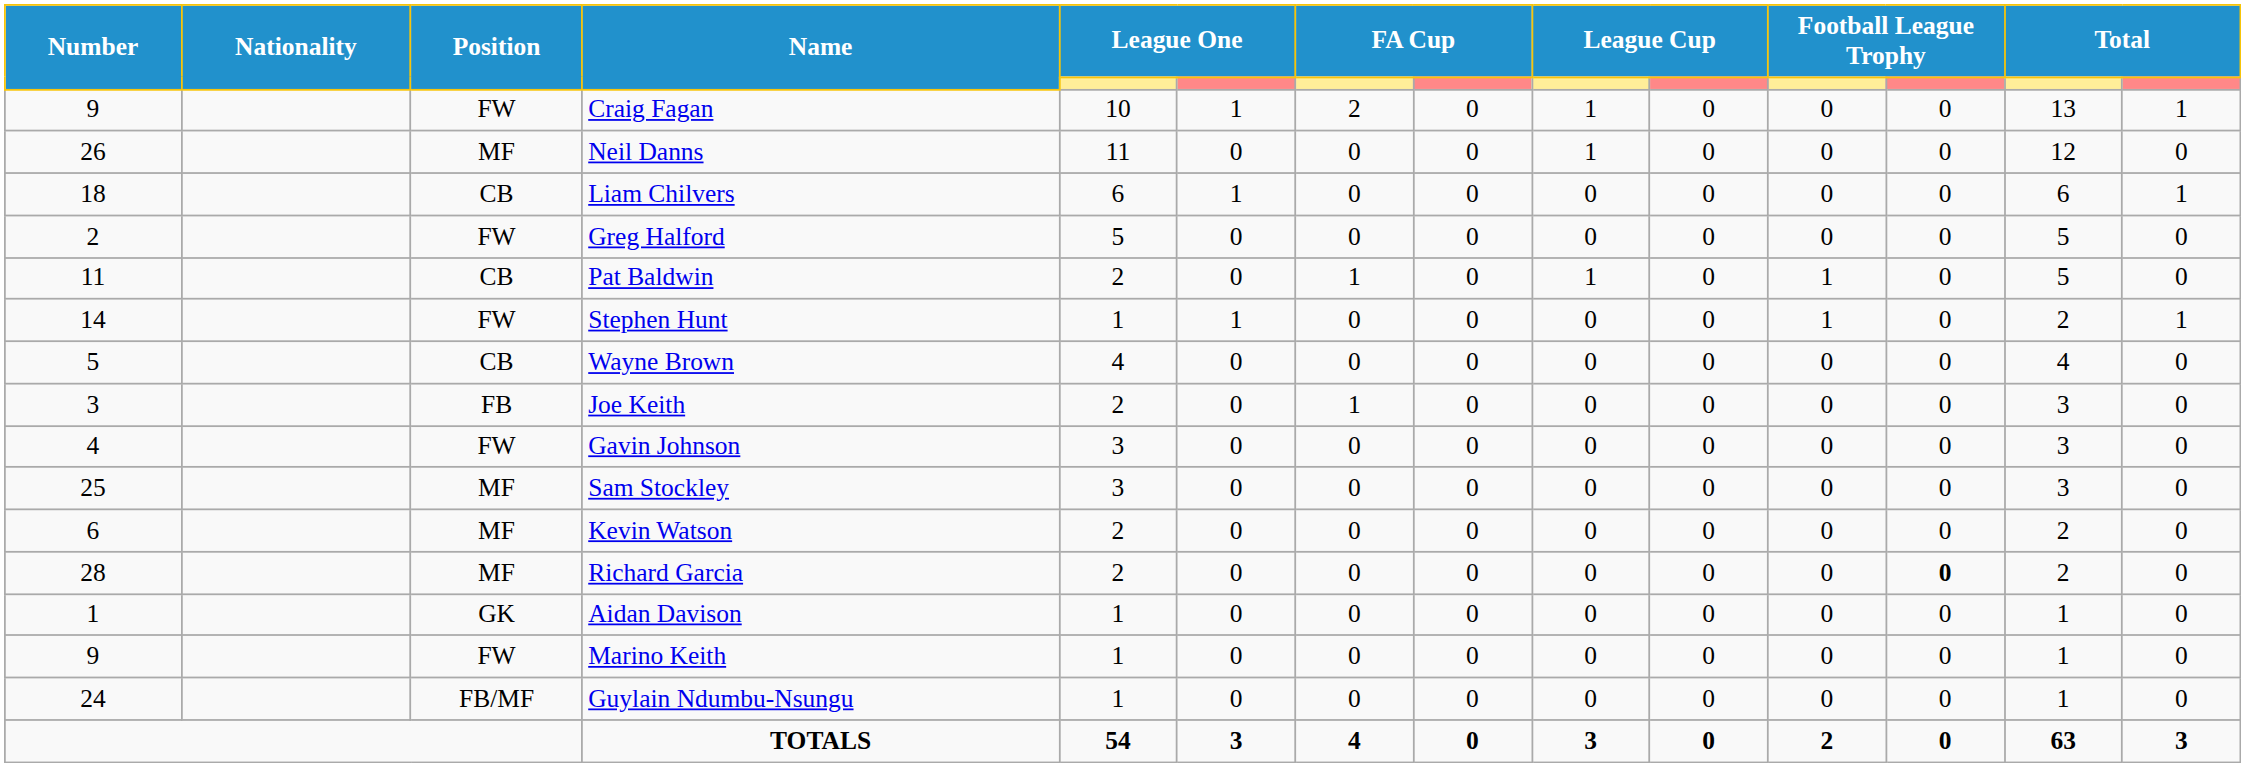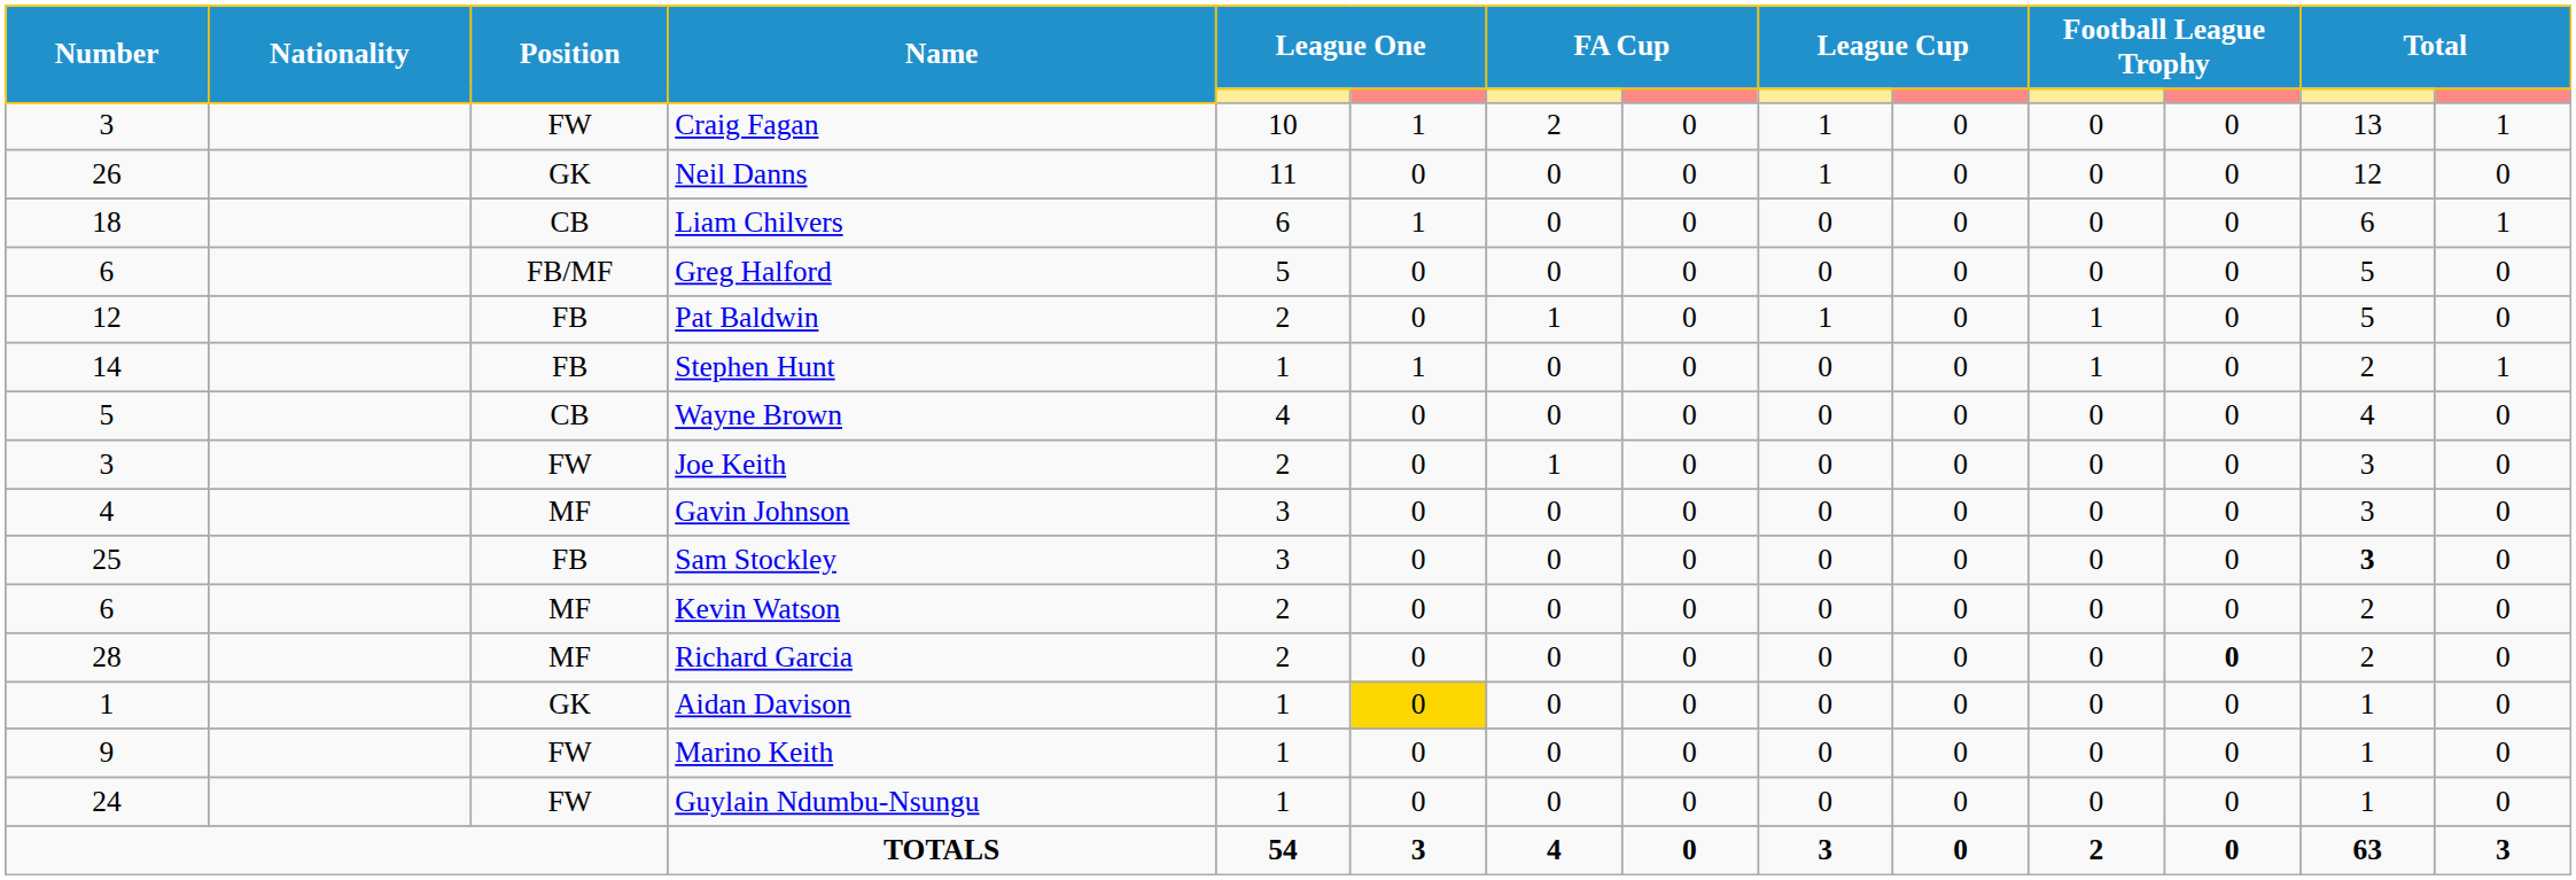 <table class="wikitable" style="text-align:center; font-size:90%; width:100%;">
 <tr>
 <th rowspan="2" style="background:#2191CC; color:white; border:1px solid #F7C408; text-align:center;">Number</th>
 <th rowspan="2" style="background:#2191CC; color:white; border:1px solid #F7C408; text-align:center;">Nationality</th>
 <th rowspan="2" style="background:#2191CC; color:white; border:1px solid #F7C408; text-align:center;">Position</th>
 <th rowspan="2" style="background:#2191CC; color:white; border:1px solid #F7C408; text-align:center;">Name</th>
 <th colspan="2" style="background:#2191CC; color:white; border:1px solid #F7C408; text-align:center;">League One</th>
 <th colspan="2" style="background:#2191CC; color:white; border:1px solid #F7C408; text-align:center;">FA Cup</th>
 <th colspan="2" style="background:#2191CC; color:white; border:1px solid #F7C408; text-align:center;">League Cup</th>
 <th colspan="2" style="background:#2191CC; color:white; border:1px solid #F7C408; text-align:center;">Football League Trophy</th>
 <th colspan="2" style="background:#2191CC; color:white; border:1px solid #F7C408; text-align:center;">Total</th>
 </tr>
 <tr>
 <th width=60 style="background: #FFEE99"></th>
 <th width=60 style="background: #FF8888"></th>
 <th width=60 style="background: #FFEE99"></th>
 <th width=60 style="background: #FF8888"></th>
 <th width=60 style="background: #FFEE99"></th>
 <th width=60 style="background: #FF8888"></th>
 <th width=60 style="background: #FFEE99"></th>
 <th width=60 style="background: #FF8888"></th>
 <th width=60 style="background: #FFEE99"></th>
 <th width=60 style="background: #FF8888"></th>
 </tr>
 <tr>
-<td>9</td>
+<td>3</td>
 <td></td>
 <td>FW</td>
 <td align="left"><a href='#'>Craig Fagan</a></td>
 <td>10</td>
 <td>1</td>
 <td>2</td>
 <td>0</td>
 <td>1</td>
 <td>0</td>
 <td>0</td>
 <td>0</td>
 <td>13</td>
 <td>1</td>
 </tr>
 <tr>
 <td>26</td>
 <td></td>
-<td>MF</td>
+<td>GK</td>
 <td align="left"><a href='#'>Neil Danns</a></td>
 <td>11</td>
 <td>0</td>
 <td>0</td>
 <td>0</td>
 <td>1</td>
 <td>0</td>
 <td>0</td>
 <td>0</td>
 <td>12</td>
 <td>0</td>
 </tr>
 <tr>
 <td>18</td>
 <td></td>
 <td>CB</td>
 <td align="left"><a href='#'>Liam Chilvers</a></td>
 <td>6</td>
 <td>1</td>
 <td>0</td>
 <td>0</td>
 <td>0</td>
 <td>0</td>
 <td>0</td>
 <td>0</td>
 <td>6</td>
 <td>1</td>
 </tr>
 <tr>
-<td>2</td>
+<td>6</td>
 <td></td>
-<td>FW</td>
+<td>FB/MF</td>
 <td align="left"><a href='#'>Greg Halford</a></td>
 <td>5</td>
 <td>0</td>
 <td>0</td>
 <td>0</td>
 <td>0</td>
 <td>0</td>
 <td>0</td>
 <td>0</td>
 <td>5</td>
 <td>0</td>
 </tr>
 <tr>
-<td>11</td>
+<td>12</td>
 <td></td>
-<td>CB</td>
+<td>FB</td>
 <td align="left"><a href='#'>Pat Baldwin</a></td>
 <td>2</td>
 <td>0</td>
 <td>1</td>
 <td>0</td>
 <td>1</td>
 <td>0</td>
 <td>1</td>
 <td>0</td>
 <td>5</td>
 <td>0</td>
 </tr>
 <tr>
 <td>14</td>
 <td></td>
-<td>FW</td>
+<td>FB</td>
 <td align="left"><a href='#'>Stephen Hunt</a></td>
 <td>1</td>
 <td>1</td>
 <td>0</td>
 <td>0</td>
 <td>0</td>
 <td>0</td>
 <td>1</td>
 <td>0</td>
 <td>2</td>
 <td>1</td>
 </tr>
 <tr>
 <td>5</td>
 <td></td>
 <td>CB</td>
 <td align="left"><a href='#'>Wayne Brown</a></td>
 <td>4</td>
 <td>0</td>
 <td>0</td>
 <td>0</td>
 <td>0</td>
 <td>0</td>
 <td>0</td>
 <td>0</td>
 <td>4</td>
 <td>0</td>
 </tr>
 <tr>
 <td>3</td>
 <td></td>
-<td>FB</td>
+<td>FW</td>
 <td align="left"><a href='#'>Joe Keith</a></td>
 <td>2</td>
 <td>0</td>
 <td>1</td>
 <td>0</td>
 <td>0</td>
 <td>0</td>
 <td>0</td>
 <td>0</td>
 <td>3</td>
 <td>0</td>
 </tr>
 <tr>
 <td>4</td>
 <td></td>
-<td>FW</td>
+<td>MF</td>
 <td align="left"><a href='#'>Gavin Johnson</a></td>
 <td>3</td>
 <td>0</td>
 <td>0</td>
 <td>0</td>
 <td>0</td>
 <td>0</td>
 <td>0</td>
 <td>0</td>
 <td>3</td>
 <td>0</td>
 </tr>
 <tr>
 <td>25</td>
 <td></td>
-<td>MF</td>
+<td>FB</td>
 <td align="left"><a href='#'>Sam Stockley</a></td>
 <td>3</td>
 <td>0</td>
 <td>0</td>
 <td>0</td>
 <td>0</td>
 <td>0</td>
 <td>0</td>
 <td>0</td>
-<td>3</td>
+<td><strong>3</strong></td>
 <td>0</td>
 </tr>
 <tr>
 <td>6</td>
 <td></td>
 <td>MF</td>
 <td align="left"><a href='#'>Kevin Watson</a></td>
 <td>2</td>
 <td>0</td>
 <td>0</td>
 <td>0</td>
 <td>0</td>
 <td>0</td>
 <td>0</td>
 <td>0</td>
 <td>2</td>
 <td>0</td>
 </tr>
 <tr>
 <td>28</td>
 <td></td>
 <td>MF</td>
 <td align="left"><a href='#'>Richard Garcia</a></td>
 <td>2</td>
 <td>0</td>
 <td>0</td>
 <td>0</td>
 <td>0</td>
 <td>0</td>
 <td>0</td>
 <td><strong>0</strong></td>
 <td>2</td>
 <td>0</td>
 </tr>
 <tr>
 <td>1</td>
 <td></td>
 <td>GK</td>
 <td align="left"><a href='#'>Aidan Davison</a></td>
 <td>1</td>
-<td>0</td>
+<td style="background: gold;">0</td>
 <td>0</td>
 <td>0</td>
 <td>0</td>
 <td>0</td>
 <td>0</td>
 <td>0</td>
 <td>1</td>
 <td>0</td>
 </tr>
 <tr>
 <td>9</td>
 <td></td>
 <td>FW</td>
 <td align="left"><a href='#'>Marino Keith</a></td>
 <td>1</td>
 <td>0</td>
 <td>0</td>
 <td>0</td>
 <td>0</td>
 <td>0</td>
 <td>0</td>
 <td>0</td>
 <td>1</td>
 <td>0</td>
 </tr>
 <tr>
 <td>24</td>
 <td></td>
-<td>FB/MF</td>
+<td>FW</td>
 <td align="left"><a href='#'>Guylain Ndumbu-Nsungu</a></td>
 <td>1</td>
 <td>0</td>
 <td>0</td>
 <td>0</td>
 <td>0</td>
 <td>0</td>
 <td>0</td>
 <td>0</td>
 <td>1</td>
 <td>0</td>
 </tr>
 <tr>
 <td colspan="3"></td>
 <td><strong>TOTALS</strong></td>
 <td><strong>54</strong></td>
 <td><strong>3</strong></td>
 <td><strong>4</strong></td>
 <td><strong>0</strong></td>
 <td><strong>3</strong></td>
 <td><strong>0</strong></td>
 <td><strong>2</strong></td>
 <td><strong>0</strong></td>
 <td><strong>63</strong></td>
 <td><strong>3</strong></td>
 </tr>
 </table>
